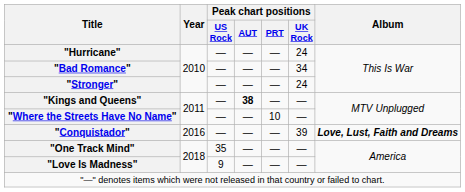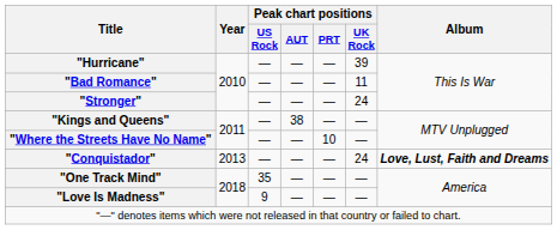 <table class="wikitable plainrowheaders" style="text-align:center;" border="1">
 <tr>
 <th scope="col" rowspan="2" style="width:17em;">Title</th>
 <th scope="col" rowspan="2">Year</th>
 <th scope="col" colspan="4">Peak chart positions</th>
 <th scope="col" rowspan="2">Album</th>
 </tr>
 <tr>
 <th scope="col" style="width:2.5em;font-size:90%;"><a href='#'>US<br>Rock</a><br></th>
 <th scope="col" style="width:2.5em;font-size:90%;"><a href='#'>AUT</a><br></th>
 <th scope="col" style="width:2.5em;font-size:90%;"><a href='#'>PRT</a><br></th>
 <th scope="col" style="width:2.5em;font-size:90%;"><a href='#'>UK<br>Rock</a><br></th>
 </tr>
 <tr>
 <th scope="row">"Hurricane"</th>
 <td rowspan="3">2010</td>
 <td>—</td>
 <td>—</td>
 <td>—</td>
-<td>24</td>
+<td>39</td>
 <td rowspan="3"><em>This Is War</em> </td>
 </tr>
 <tr>
 <th scope="row">"<a href='#'>Bad Romance</a>"</th>
 <td>—</td>
 <td>—</td>
 <td>—</td>
-<td>34</td>
+<td>11</td>
 </tr>
 <tr>
 <th scope="row">"<a href='#'>Stronger</a>"</th>
 <td>—</td>
 <td>—</td>
 <td>—</td>
 <td>24</td>
 </tr>
 <tr>
 <th scope="row">"Kings and Queens"</th>
 <td rowspan="2">2011</td>
 <td>—</td>
-<td><strong>38</strong></td>
+<td>38</td>
 <td>—</td>
 <td>—</td>
 <td rowspan="2"><em>MTV Unplugged</em></td>
 </tr>
 <tr>
 <th scope="row">"<a href='#'>Where the Streets Have No Name</a>"</th>
 <td>—</td>
 <td>—</td>
 <td>10</td>
 <td>—</td>
 </tr>
 <tr>
 <th scope="row">"<a href='#'>Conquistador</a>"</th>
-<td>2016</td>
+<td>2013</td>
 <td>—</td>
 <td>—</td>
 <td>—</td>
-<td>39</td>
+<td>24</td>
 <td><strong><em>Love, Lust, Faith and Dreams</em></strong></td>
 </tr>
 <tr>
 <th scope="row">"One Track Mind"<br></th>
 <td rowspan="2">2018</td>
 <td>35</td>
 <td>—</td>
 <td>—</td>
 <td>—</td>
 <td rowspan="2"><em>America</em></td>
 </tr>
 <tr>
 <th scope="row">"Love Is Madness"<br></th>
 <td>9</td>
 <td>—</td>
 <td>—</td>
 <td>—</td>
 </tr>
 <tr>
 <td colspan="7" style="font-size:90%">"—" denotes items which were not released in that country or failed to chart.</td>
 </tr>
 </table>
